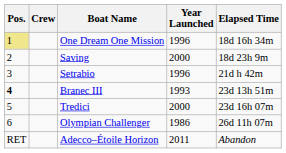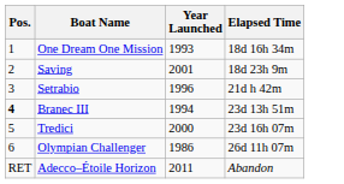 <table class="wikitable sortable">
 <tr>
 <th>Pos.</th>
-<th>Crew</th>
 <th>Boat Name</th>
 <th>Year<br>Launched</th>
 <th>Elapsed Time</th>
 </tr>
 <tr>
-<td style="background: khaki;">1</td>
-<td><br></td>
+<td>1</td>
 <td><a href='#'>One Dream One Mission</a></td>
-<td>1996</td>
+<td>1993</td>
 <td>18d 16h 34m</td>
 </tr>
 <tr>
 <td>2</td>
-<td><br></td>
 <td><a href='#'>Saving</a></td>
-<td>2000</td>
+<td>2001</td>
 <td>18d 23h 9m</td>
 </tr>
 <tr>
 <td>3</td>
-<td><br></td>
 <td><a href='#'>Setrabio</a></td>
 <td>1996</td>
 <td>21d h 42m</td>
 </tr>
 <tr>
 <td><strong>4</strong></td>
-<td><br></td>
 <td><a href='#'>Branec III</a></td>
-<td>1993</td>
+<td>1994</td>
 <td>23d 13h 51m</td>
 </tr>
 <tr>
 <td>5</td>
-<td><br></td>
 <td><a href='#'>Tredici</a></td>
 <td>2000</td>
 <td>23d 16h 07m</td>
 </tr>
 <tr>
 <td>6</td>
-<td><br></td>
 <td><a href='#'>Olympian Challenger</a></td>
 <td>1986</td>
 <td>26d 11h 07m</td>
 </tr>
 <tr>
 <td>RET</td>
-<td><br></td>
 <td><a href='#'>Adecco–Étoile Horizon</a></td>
 <td>2011</td>
 <td><em>Abandon</em></td>
 </tr>
 </table>
